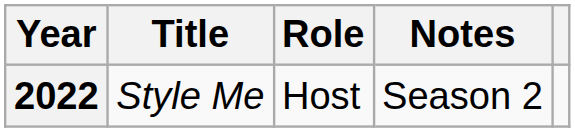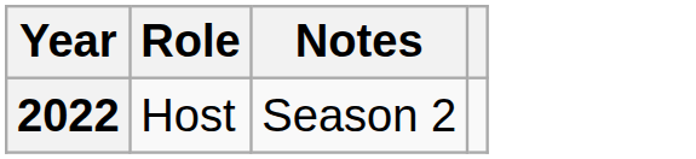 <table class="wikitable sortable plainrowheaders">
 <tr>
 <th scope="col">Year</th>
-<th scope="col">Title</th>
 <th scope="col">Role</th>
 <th scope="col">Notes</th>
 <th scope="col" class="unsortable"></th>
 </tr>
 <tr>
 <th scope="row">2022</th>
-<td><em>Style Me</em></td>
 <td>Host</td>
 <td>Season 2</td>
 <td style="text-align:center"></td>
 </tr>
 </table>
